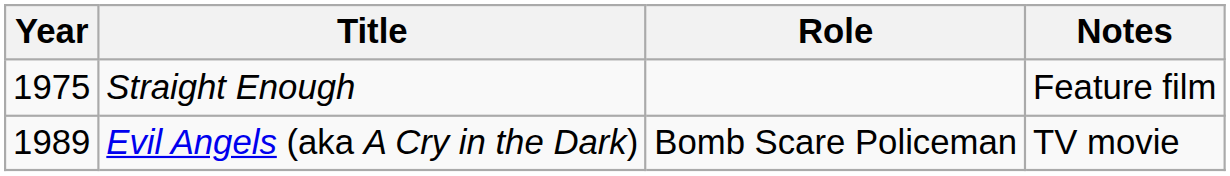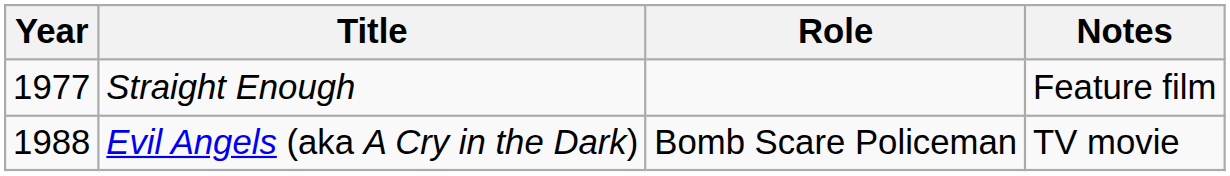 <table class="wikitable sortable">
 <tr>
 <th>Year</th>
 <th>Title</th>
 <th>Role</th>
 <th>Notes</th>
 </tr>
 <tr>
-<td>1975</td>
+<td>1977</td>
 <td><em>Straight Enough</em></td>
 <td></td>
 <td>Feature film</td>
 </tr>
 <tr>
-<td>1989</td>
+<td>1988</td>
 <td><em><a href='#'>Evil Angels</a></em> (aka <em>A Cry in the Dark</em>)</td>
 <td>Bomb Scare Policeman</td>
 <td>TV movie</td>
 </tr>
 </table>
